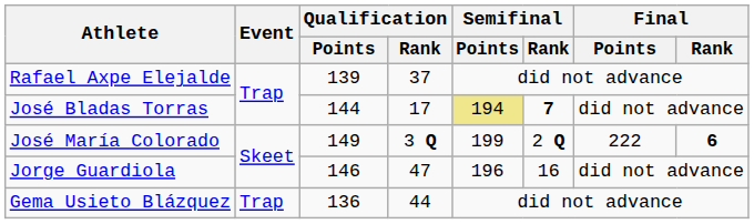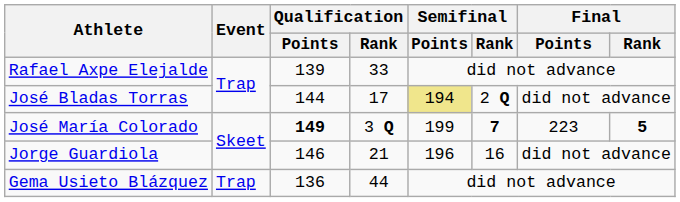 <table class="wikitable" style="font-size:90%">
 <tr>
 <th rowspan="2">Athlete</th>
 <th rowspan="2">Event</th>
 <th colspan=2>Qualification</th>
 <th colspan=2>Semifinal</th>
 <th colspan=2>Final</th>
 </tr>
 <tr style="font-size:95%">
 <th>Points</th>
 <th>Rank</th>
 <th>Points</th>
 <th>Rank</th>
 <th>Points</th>
 <th>Rank</th>
 </tr>
 <tr align=center>
 <td align=left><a href='#'>Rafael Axpe Elejalde</a></td>
 <td align=left rowspan=2><a href='#'>Trap</a></td>
 <td>139</td>
-<td>37</td>
+<td>33</td>
 <td colspan=4>did not advance</td>
 </tr>
 <tr align=center>
 <td align=left><a href='#'>José Bladas Torras</a></td>
 <td>144</td>
 <td>17</td>
 <td style="background: khaki;">194</td>
-<td><strong>7</strong></td>
+<td>2 <strong>Q</strong></td>
 <td colspan=2>did not advance</td>
 </tr>
 <tr align=center>
 <td align=left><a href='#'>José María Colorado</a></td>
 <td align=left rowspan=2><a href='#'>Skeet</a></td>
-<td>149</td>
+<td><strong>149</strong></td>
 <td>3 <strong>Q</strong></td>
 <td>199</td>
-<td>2 <strong>Q</strong></td>
-<td>222</td>
-<td><strong>6</strong></td>
+<td><strong>7</strong></td>
+<td>223</td>
+<td><strong>5</strong></td>
 </tr>
 <tr align=center>
 <td align=left><a href='#'>Jorge Guardiola</a></td>
 <td>146</td>
-<td>47</td>
+<td>21</td>
 <td>196</td>
 <td>16</td>
 <td colspan=2>did not advance</td>
 </tr>
 <tr align=center>
 <td align=left><a href='#'>Gema Usieto Blázquez</a></td>
 <td align=left><a href='#'>Trap</a></td>
 <td>136</td>
 <td>44</td>
 <td colspan=4>did not advance</td>
 </tr>
 </table>
